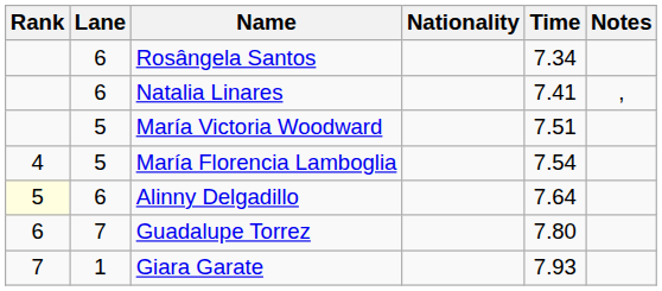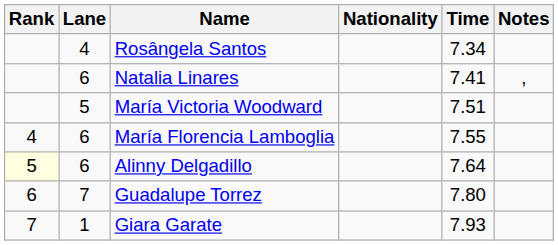 <table class="wikitable sortable" style="text-align:center">
 <tr>
 <th>Rank</th>
 <th>Lane</th>
 <th>Name</th>
 <th>Nationality</th>
 <th>Time</th>
 <th>Notes</th>
 </tr>
 <tr>
 <td></td>
-<td>6</td>
+<td>4</td>
 <td align=left><a href='#'>Rosângela Santos</a></td>
 <td align=left></td>
 <td>7.34</td>
 <td></td>
 </tr>
 <tr>
 <td></td>
 <td>6</td>
 <td align=left><a href='#'>Natalia Linares</a></td>
 <td align=left></td>
 <td>7.41</td>
 <td><strong></strong>, <strong></strong></td>
 </tr>
 <tr>
 <td></td>
 <td>5</td>
 <td align=left><a href='#'>María Victoria Woodward</a></td>
 <td align=left></td>
 <td>7.51</td>
 <td></td>
 </tr>
 <tr>
 <td>4</td>
-<td>5</td>
+<td>6</td>
 <td align=left><a href='#'>María Florencia Lamboglia</a></td>
 <td align=left></td>
-<td>7.54</td>
+<td>7.55</td>
 <td></td>
 </tr>
 <tr>
 <td style="background: lightyellow;">5</td>
 <td>6</td>
 <td align=left><a href='#'>Alinny Delgadillo</a></td>
 <td align=left></td>
 <td>7.64</td>
 <td></td>
 </tr>
 <tr>
 <td>6</td>
 <td>7</td>
 <td align=left><a href='#'>Guadalupe Torrez</a></td>
 <td align=left></td>
 <td>7.80</td>
 <td></td>
 </tr>
 <tr>
 <td>7</td>
 <td>1</td>
 <td align=left><a href='#'>Giara Garate</a></td>
 <td align=left></td>
 <td>7.93</td>
 <td></td>
 </tr>
 </table>
